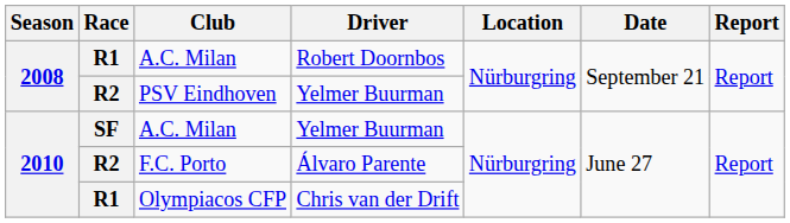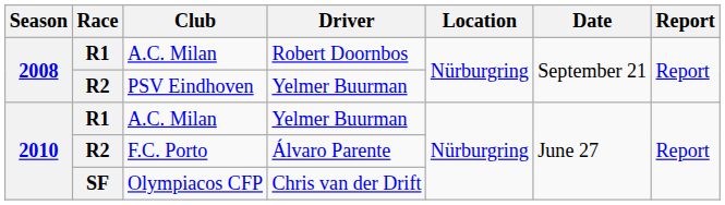 <table class="wikitable" style="font-size: 95%;">
 <tr>
 <th>Season</th>
 <th>Race</th>
 <th>Club</th>
 <th>Driver</th>
 <th>Location</th>
 <th>Date</th>
 <th>Report</th>
 </tr>
 <tr>
 <th rowspan=2><a href='#'>2008</a></th>
 <th>R1</th>
 <td> <a href='#'>A.C. Milan</a></td>
 <td> <a href='#'>Robert Doornbos</a></td>
 <td rowspan=2><a href='#'>Nürburgring</a></td>
 <td rowspan=2>September 21</td>
 <td rowspan=2><a href='#'>Report</a></td>
 </tr>
 <tr>
 <th>R2</th>
 <td> <a href='#'>PSV Eindhoven</a></td>
 <td> <a href='#'>Yelmer Buurman</a></td>
 </tr>
 <tr>
 <th rowspan=3><a href='#'>2010</a></th>
-<th>SF</th>
+<th>R1</th>
 <td> <a href='#'>A.C. Milan</a></td>
 <td> <a href='#'>Yelmer Buurman</a></td>
 <td rowspan=3><a href='#'>Nürburgring</a></td>
 <td rowspan=3>June 27</td>
 <td rowspan=3><a href='#'>Report</a></td>
 </tr>
 <tr>
 <th>R2</th>
 <td> <a href='#'>F.C. Porto</a></td>
 <td> <a href='#'>Álvaro Parente</a></td>
 </tr>
 <tr>
-<th>R1</th>
+<th>SF</th>
 <td> <a href='#'>Olympiacos CFP</a></td>
 <td> <a href='#'>Chris van der Drift</a></td>
 </tr>
 </table>
